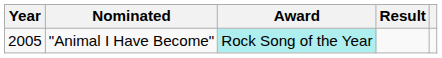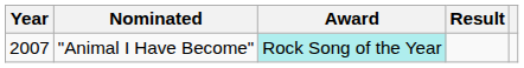 <table class="wikitable">
 <tr>
 <th>Year</th>
 <th>Nominated</th>
 <th>Award</th>
 <th>Result</th>
 <th></th>
 </tr>
 <tr>
-<td>2005</td>
+<td>2007</td>
 <td>"Animal I Have Become"</td>
 <td style="background: paleturquoise;">Rock Song of the Year</td>
 <td></td>
 <td style="text-align:center;"></td>
 </tr>
 </table>
